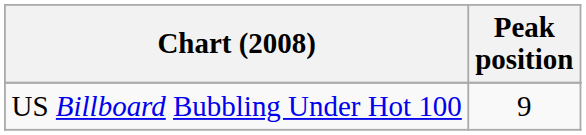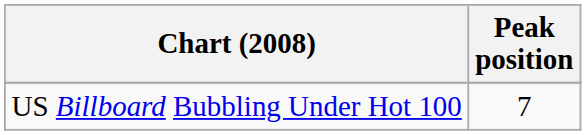 <table class="wikitable sortable">
 <tr>
 <th align="left">Chart (2008)</th>
 <th align="center">Peak<br>position</th>
 </tr>
 <tr>
 </tr>
 <tr>
 <td>US <em><a href='#'>Billboard</a></em> <a href='#'>Bubbling Under Hot 100</a></td>
-<td align="center">9</td>
+<td align="center">7</td>
 </tr>
 </table>
